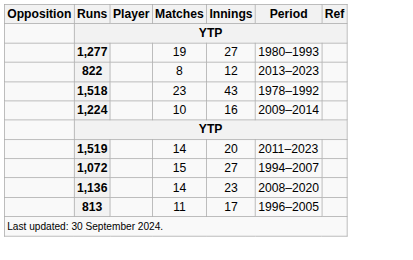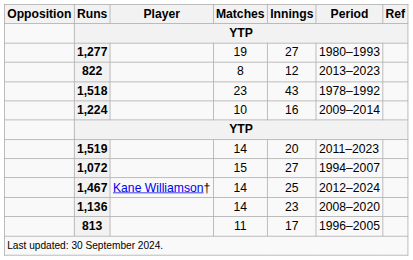 <table class="wikitable plainrowheaders sortable">
 <tr>
 <th scope=col>Opposition</th>
 <th scope=col>Runs</th>
 <th scope=col>Player</th>
 <th scope=col>Matches</th>
 <th scope=col>Innings</th>
 <th scope=col>Period</th>
 <th scope=col>Ref</th>
 </tr>
 <tr>
 <td></td>
 <th scope=row style="text-align:center;" colspan=6>YTP</th>
 </tr>
 <tr>
 <td></td>
 <th scope=row style="text-align:center;">1,277</th>
 <td></td>
 <td align=center>19</td>
 <td align=center>27</td>
 <td>1980–1993</td>
 <td></td>
 </tr>
 <tr>
 <td></td>
 <th scope=row style="text-align:center;">822</th>
 <td></td>
 <td align=center>8</td>
 <td align=center>12</td>
 <td>2013–2023</td>
 <td></td>
 </tr>
 <tr>
 <td></td>
 <th scope=row style="text-align:center;">1,518</th>
 <td></td>
 <td align=center>23</td>
 <td align=center>43</td>
 <td>1978–1992</td>
 <td></td>
 </tr>
 <tr>
 <td></td>
 <th scope=row style="text-align:center;">1,224</th>
 <td></td>
 <td align=center>10</td>
 <td align=center>16</td>
 <td>2009–2014</td>
 <td></td>
 </tr>
 <tr>
 <td></td>
 <th scope=row style="text-align:center;" colspan=6>YTP</th>
 </tr>
 <tr>
 <td></td>
 <th scope=row style="text-align:center;">1,519</th>
 <td></td>
 <td align=center>14</td>
 <td align=center>20</td>
 <td>2011–2023</td>
 <td></td>
 </tr>
 <tr>
 <td></td>
 <th scope=row style="text-align:center;">1,072</th>
 <td></td>
 <td align=center>15</td>
 <td align=center>27</td>
 <td>1994–2007</td>
 <td></td>
 </tr>
 <tr>
 <td></td>
+<th scope=row style="text-align:center;">1,467</th>
+<td><a href='#'>Kane Williamson</a>†</td>
+<td align="center">14</td>
+<td align="center">25</td>
+<td>2012–2024</td>
+<td></td>
+</tr>
+<tr>
+<td></td>
 <th scope=row style="text-align:center;">1,136</th>
 <td></td>
 <td align=center>14</td>
 <td align=center>23</td>
 <td>2008–2020</td>
 <td></td>
 </tr>
 <tr>
 <td></td>
 <th scope=row style="text-align:center;">813</th>
 <td></td>
 <td align=center>11</td>
 <td align=center>17</td>
 <td>1996–2005</td>
 <td></td>
 </tr>
 <tr>
 <td colspan=7><small>Last updated: 30 September 2024.</small></td>
 </tr>
 </table>
